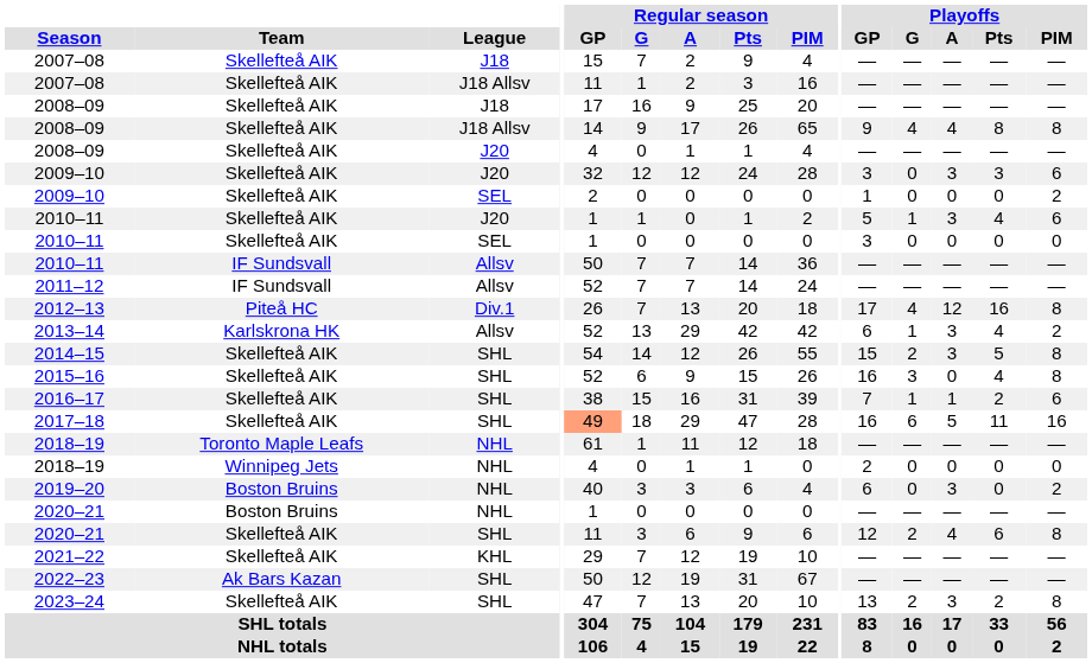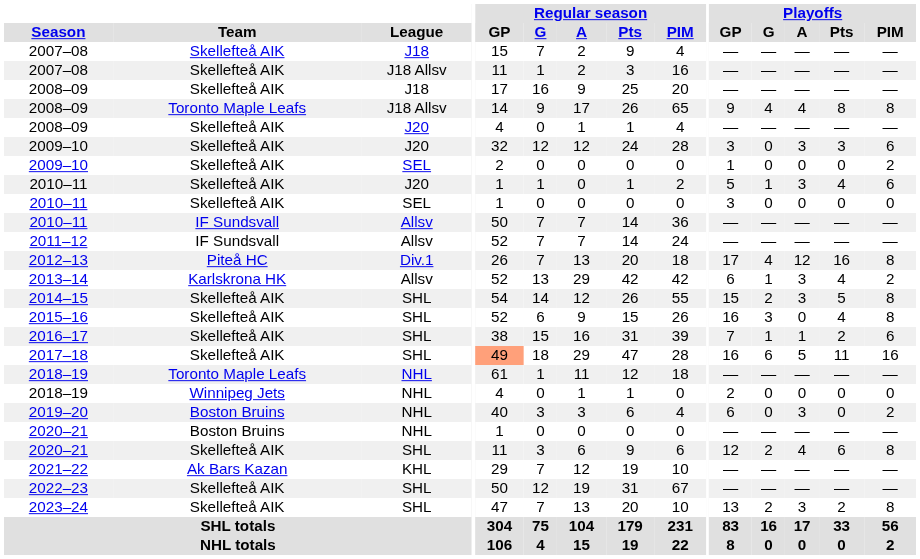 <table border="0" cellpadding="1" cellspacing="0" style="text-align:center; width:60em">
 <tr bgcolor="#e0e0e0">
 <th colspan="3" bgcolor="#ffffff"></th>
 <th rowspan="100" bgcolor="#ffffff"></th>
 <th colspan="5"><a href='#'>Regular season</a></th>
 <th rowspan="100" bgcolor="#ffffff"></th>
 <th colspan="5"><a href='#'>Playoffs</a></th>
 </tr>
 <tr bgcolor="#e0e0e0">
 <th><a href='#'>Season</a></th>
 <th>Team</th>
 <th>League</th>
 <th>GP</th>
 <th><a href='#'>G</a></th>
 <th><a href='#'>A</a></th>
 <th><a href='#'>Pts</a></th>
 <th><a href='#'>PIM</a></th>
 <th>GP</th>
 <th>G</th>
 <th>A</th>
 <th>Pts</th>
 <th>PIM</th>
 </tr>
 <tr>
 <td>2007–08</td>
 <td><a href='#'>Skellefteå AIK</a></td>
 <td><a href='#'>J18</a></td>
 <td>15</td>
 <td>7</td>
 <td>2</td>
 <td>9</td>
 <td>4</td>
 <td>—</td>
 <td>—</td>
 <td>—</td>
 <td>—</td>
 <td>—</td>
 </tr>
 <tr bgcolor="#f0f0f0">
 <td>2007–08</td>
 <td>Skellefteå AIK</td>
 <td>J18 Allsv</td>
 <td>11</td>
 <td>1</td>
 <td>2</td>
 <td>3</td>
 <td>16</td>
 <td>—</td>
 <td>—</td>
 <td>—</td>
 <td>—</td>
 <td>—</td>
 </tr>
 <tr>
 <td>2008–09</td>
 <td>Skellefteå AIK</td>
 <td>J18</td>
 <td>17</td>
 <td>16</td>
 <td>9</td>
 <td>25</td>
 <td>20</td>
 <td>—</td>
 <td>—</td>
 <td>—</td>
 <td>—</td>
 <td>—</td>
 </tr>
 <tr bgcolor="#f0f0f0">
 <td>2008–09</td>
-<td>Skellefteå AIK</td>
+<td><a href='#'>Toronto Maple Leafs</a></td>
 <td>J18 Allsv</td>
 <td>14</td>
 <td>9</td>
 <td>17</td>
 <td>26</td>
 <td>65</td>
 <td>9</td>
 <td>4</td>
 <td>4</td>
 <td>8</td>
 <td>8</td>
 </tr>
 <tr>
 <td>2008–09</td>
 <td>Skellefteå AIK</td>
 <td><a href='#'>J20</a></td>
 <td>4</td>
 <td>0</td>
 <td>1</td>
 <td>1</td>
 <td>4</td>
 <td>—</td>
 <td>—</td>
 <td>—</td>
 <td>—</td>
 <td>—</td>
 </tr>
 <tr bgcolor="#f0f0f0">
 <td>2009–10</td>
 <td>Skellefteå AIK</td>
 <td>J20</td>
 <td>32</td>
 <td>12</td>
 <td>12</td>
 <td>24</td>
 <td>28</td>
 <td>3</td>
 <td>0</td>
 <td>3</td>
 <td>3</td>
 <td>6</td>
 </tr>
 <tr>
 <td><a href='#'>2009–10</a></td>
 <td>Skellefteå AIK</td>
 <td><a href='#'>SEL</a></td>
 <td>2</td>
 <td>0</td>
 <td>0</td>
 <td>0</td>
 <td>0</td>
 <td>1</td>
 <td>0</td>
 <td>0</td>
 <td>0</td>
 <td>2</td>
 </tr>
 <tr bgcolor="#f0f0f0">
 <td>2010–11</td>
 <td>Skellefteå AIK</td>
 <td>J20</td>
 <td>1</td>
 <td>1</td>
 <td>0</td>
 <td>1</td>
 <td>2</td>
 <td>5</td>
 <td>1</td>
 <td>3</td>
 <td>4</td>
 <td>6</td>
 </tr>
 <tr>
 <td><a href='#'>2010–11</a></td>
 <td>Skellefteå AIK</td>
 <td>SEL</td>
 <td>1</td>
 <td>0</td>
 <td>0</td>
 <td>0</td>
 <td>0</td>
 <td>3</td>
 <td>0</td>
 <td>0</td>
 <td>0</td>
 <td>0</td>
 </tr>
 <tr bgcolor="#f0f0f0">
 <td><a href='#'>2010–11</a></td>
 <td><a href='#'>IF Sundsvall</a></td>
 <td><a href='#'>Allsv</a></td>
 <td>50</td>
 <td>7</td>
 <td>7</td>
 <td>14</td>
 <td>36</td>
 <td>—</td>
 <td>—</td>
 <td>—</td>
 <td>—</td>
 <td>—</td>
 </tr>
 <tr>
 <td><a href='#'>2011–12</a></td>
 <td>IF Sundsvall</td>
 <td>Allsv</td>
 <td>52</td>
 <td>7</td>
 <td>7</td>
 <td>14</td>
 <td>24</td>
 <td>—</td>
 <td>—</td>
 <td>—</td>
 <td>—</td>
 <td>—</td>
 </tr>
 <tr bgcolor="#f0f0f0">
 <td><a href='#'>2012–13</a></td>
 <td><a href='#'>Piteå HC</a></td>
 <td><a href='#'>Div.1</a></td>
 <td>26</td>
 <td>7</td>
 <td>13</td>
 <td>20</td>
 <td>18</td>
 <td>17</td>
 <td>4</td>
 <td>12</td>
 <td>16</td>
 <td>8</td>
 </tr>
 <tr>
 <td><a href='#'>2013–14</a></td>
 <td><a href='#'>Karlskrona HK</a></td>
 <td>Allsv</td>
 <td>52</td>
 <td>13</td>
 <td>29</td>
 <td>42</td>
 <td>42</td>
 <td>6</td>
 <td>1</td>
 <td>3</td>
 <td>4</td>
 <td>2</td>
 </tr>
 <tr bgcolor="#f0f0f0">
 <td><a href='#'>2014–15</a></td>
 <td>Skellefteå AIK</td>
 <td>SHL</td>
 <td>54</td>
 <td>14</td>
 <td>12</td>
 <td>26</td>
 <td>55</td>
 <td>15</td>
 <td>2</td>
 <td>3</td>
 <td>5</td>
 <td>8</td>
 </tr>
 <tr>
 <td><a href='#'>2015–16</a></td>
 <td>Skellefteå AIK</td>
 <td>SHL</td>
 <td>52</td>
 <td>6</td>
 <td>9</td>
 <td>15</td>
 <td>26</td>
 <td>16</td>
 <td>3</td>
 <td>0</td>
 <td>4</td>
 <td>8</td>
 </tr>
 <tr bgcolor="#f0f0f0">
 <td><a href='#'>2016–17</a></td>
 <td>Skellefteå AIK</td>
 <td>SHL</td>
 <td>38</td>
 <td>15</td>
 <td>16</td>
 <td>31</td>
 <td>39</td>
 <td>7</td>
 <td>1</td>
 <td>1</td>
 <td>2</td>
 <td>6</td>
 </tr>
 <tr>
 <td><a href='#'>2017–18</a></td>
 <td>Skellefteå AIK</td>
 <td>SHL</td>
 <td style="background: lightsalmon;">49</td>
 <td>18</td>
 <td>29</td>
 <td>47</td>
 <td>28</td>
 <td>16</td>
 <td>6</td>
 <td>5</td>
 <td>11</td>
 <td>16</td>
 </tr>
 <tr bgcolor="#f0f0f0">
 <td><a href='#'>2018–19</a></td>
 <td><a href='#'>Toronto Maple Leafs</a></td>
 <td><a href='#'>NHL</a></td>
 <td>61</td>
 <td>1</td>
 <td>11</td>
 <td>12</td>
 <td>18</td>
 <td>—</td>
 <td>—</td>
 <td>—</td>
 <td>—</td>
 <td>—</td>
 </tr>
 <tr>
 <td>2018–19</td>
 <td><a href='#'>Winnipeg Jets</a></td>
 <td>NHL</td>
 <td>4</td>
 <td>0</td>
 <td>1</td>
 <td>1</td>
 <td>0</td>
 <td>2</td>
 <td>0</td>
 <td>0</td>
 <td>0</td>
 <td>0</td>
 </tr>
 <tr bgcolor="#f0f0f0">
 <td><a href='#'>2019–20</a></td>
 <td><a href='#'>Boston Bruins</a></td>
 <td>NHL</td>
 <td>40</td>
 <td>3</td>
 <td>3</td>
 <td>6</td>
 <td>4</td>
 <td>6</td>
 <td>0</td>
 <td>3</td>
 <td>0</td>
 <td>2</td>
 </tr>
 <tr>
 <td><a href='#'>2020–21</a></td>
 <td>Boston Bruins</td>
 <td>NHL</td>
 <td>1</td>
 <td>0</td>
 <td>0</td>
 <td>0</td>
 <td>0</td>
 <td>—</td>
 <td>—</td>
 <td>—</td>
 <td>—</td>
 <td>—</td>
 </tr>
 <tr bgcolor="#f0f0f0">
 <td><a href='#'>2020–21</a></td>
 <td>Skellefteå AIK</td>
 <td>SHL</td>
 <td>11</td>
 <td>3</td>
 <td>6</td>
 <td>9</td>
 <td>6</td>
 <td>12</td>
 <td>2</td>
 <td>4</td>
 <td>6</td>
 <td>8</td>
 </tr>
 <tr>
 <td><a href='#'>2021–22</a></td>
-<td>Skellefteå AIK</td>
+<td><a href='#'>Ak Bars Kazan</a></td>
 <td>KHL</td>
 <td>29</td>
 <td>7</td>
 <td>12</td>
 <td>19</td>
 <td>10</td>
 <td>—</td>
 <td>—</td>
 <td>—</td>
 <td>—</td>
 <td>—</td>
 </tr>
 <tr bgcolor="#f0f0f0">
 <td><a href='#'>2022–23</a></td>
-<td><a href='#'>Ak Bars Kazan</a></td>
+<td>Skellefteå AIK</td>
 <td>SHL</td>
 <td>50</td>
 <td>12</td>
 <td>19</td>
 <td>31</td>
 <td>67</td>
 <td>—</td>
 <td>—</td>
 <td>—</td>
 <td>—</td>
 <td>—</td>
 </tr>
 <tr>
 <td><a href='#'>2023–24</a></td>
 <td>Skellefteå AIK</td>
 <td>SHL</td>
 <td>47</td>
 <td>7</td>
 <td>13</td>
 <td>20</td>
 <td>10</td>
 <td>13</td>
 <td>2</td>
 <td>3</td>
 <td>2</td>
 <td>8</td>
 </tr>
 <tr bgcolor="#e0e0e0">
 <th colspan="3">SHL totals</th>
 <th>304</th>
 <th>75</th>
 <th>104</th>
 <th>179</th>
 <th>231</th>
 <th>83</th>
 <th>16</th>
 <th>17</th>
 <th>33</th>
 <th>56</th>
 </tr>
 <tr bgcolor="#e0e0e0">
 <th colspan="3">NHL totals</th>
 <th>106</th>
 <th>4</th>
 <th>15</th>
 <th>19</th>
 <th>22</th>
 <th>8</th>
 <th>0</th>
 <th>0</th>
 <th>0</th>
 <th>2</th>
 </tr>
 </table>
